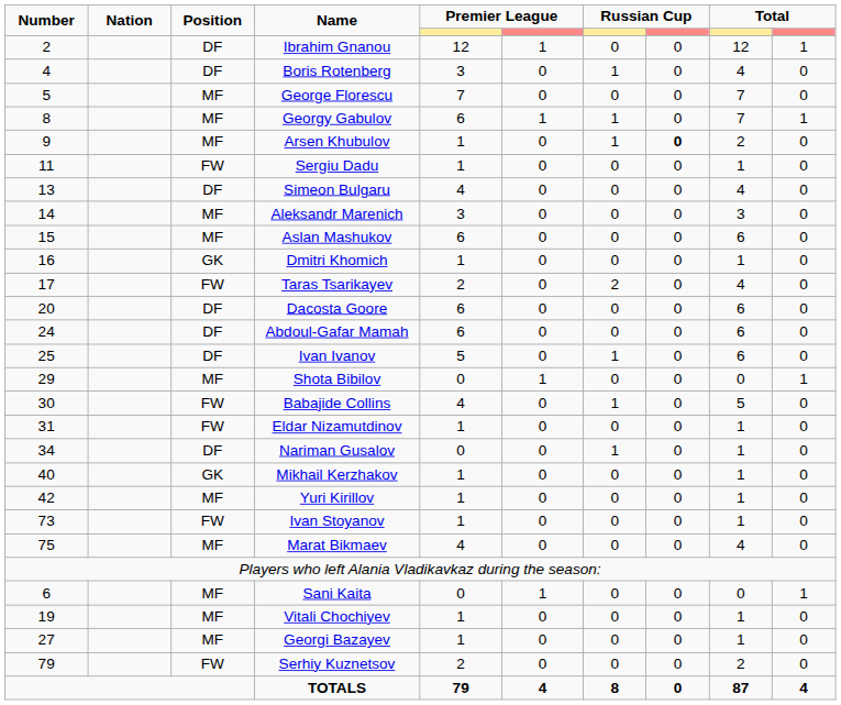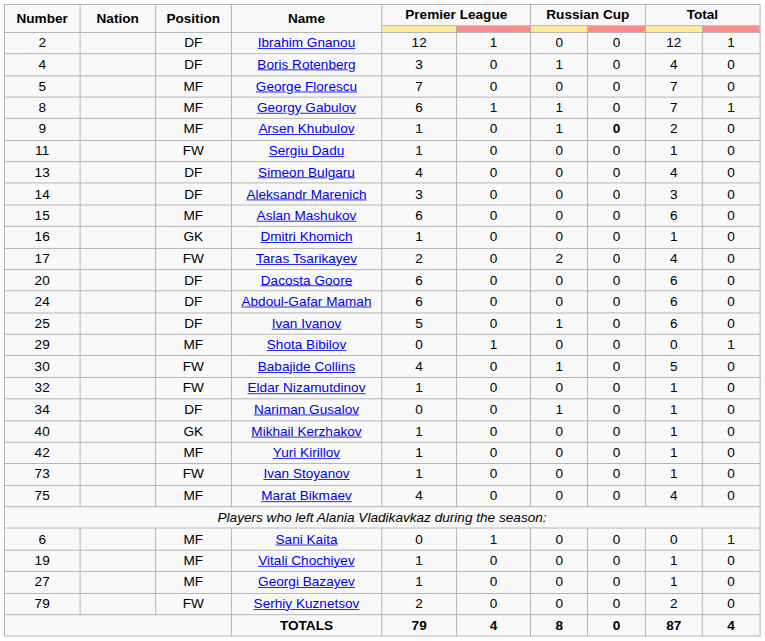 <table class="wikitable" style="font-size: 100%; text-align: center;">
 <tr>
 <td rowspan="2" width="10%" align="center"><strong>Number</strong></td>
 <td rowspan="2" width="10%" align="center"><strong>Nation</strong></td>
 <td rowspan="2" width="10%" align="center"><strong>Position</strong></td>
 <td rowspan="2" width="20%" align="center"><strong>Name</strong></td>
 <td colspan="2" align="center"><strong>Premier League</strong></td>
 <td colspan="2" align="center"><strong>Russian Cup</strong></td>
 <td colspan="2" align="center"><strong>Total</strong></td>
 </tr>
 <tr>
 <th width=80 style="background: #FFEE99"></th>
 <th width=80 style="background: #FF8888"></th>
 <th width=60 style="background: #FFEE99"></th>
 <th width=60 style="background: #FF8888"></th>
 <th width=60 style="background: #FFEE99"></th>
 <th width=60 style="background: #FF8888"></th>
 </tr>
 <tr>
 <td>2</td>
 <td></td>
 <td>DF</td>
 <td><a href='#'>Ibrahim Gnanou</a></td>
 <td>12</td>
 <td>1</td>
 <td>0</td>
 <td>0</td>
 <td>12</td>
 <td>1</td>
 </tr>
 <tr>
 <td>4</td>
 <td></td>
 <td>DF</td>
 <td><a href='#'>Boris Rotenberg</a></td>
 <td>3</td>
 <td>0</td>
 <td>1</td>
 <td>0</td>
 <td>4</td>
 <td>0</td>
 </tr>
 <tr>
 <td>5</td>
 <td></td>
 <td>MF</td>
 <td><a href='#'>George Florescu</a></td>
 <td>7</td>
 <td>0</td>
 <td>0</td>
 <td>0</td>
 <td>7</td>
 <td>0</td>
 </tr>
 <tr>
 <td>8</td>
 <td></td>
 <td>MF</td>
 <td><a href='#'>Georgy Gabulov</a></td>
 <td>6</td>
 <td>1</td>
 <td>1</td>
 <td>0</td>
 <td>7</td>
 <td>1</td>
 </tr>
 <tr>
 <td>9</td>
 <td></td>
 <td>MF</td>
 <td><a href='#'>Arsen Khubulov</a></td>
 <td>1</td>
 <td>0</td>
 <td>1</td>
 <td><strong>0</strong></td>
 <td>2</td>
 <td>0</td>
 </tr>
 <tr>
 <td>11</td>
 <td></td>
 <td>FW</td>
 <td><a href='#'>Sergiu Dadu</a></td>
 <td>1</td>
 <td>0</td>
 <td>0</td>
 <td>0</td>
 <td>1</td>
 <td>0</td>
 </tr>
 <tr>
 <td>13</td>
 <td></td>
 <td>DF</td>
 <td><a href='#'>Simeon Bulgaru</a></td>
 <td>4</td>
 <td>0</td>
 <td>0</td>
 <td>0</td>
 <td>4</td>
 <td>0</td>
 </tr>
 <tr>
 <td>14</td>
 <td></td>
-<td>MF</td>
+<td>DF</td>
 <td><a href='#'>Aleksandr Marenich</a></td>
 <td>3</td>
 <td>0</td>
 <td>0</td>
 <td>0</td>
 <td>3</td>
 <td>0</td>
 </tr>
 <tr>
 <td>15</td>
 <td></td>
 <td>MF</td>
 <td><a href='#'>Aslan Mashukov</a></td>
 <td>6</td>
 <td>0</td>
 <td>0</td>
 <td>0</td>
 <td>6</td>
 <td>0</td>
 </tr>
 <tr>
 <td>16</td>
 <td></td>
 <td>GK</td>
 <td><a href='#'>Dmitri Khomich</a></td>
 <td>1</td>
 <td>0</td>
 <td>0</td>
 <td>0</td>
 <td>1</td>
 <td>0</td>
 </tr>
 <tr>
 <td>17</td>
 <td></td>
 <td>FW</td>
 <td><a href='#'>Taras Tsarikayev</a></td>
 <td>2</td>
 <td>0</td>
 <td>2</td>
 <td>0</td>
 <td>4</td>
 <td>0</td>
 </tr>
 <tr>
 <td>20</td>
 <td></td>
 <td>DF</td>
 <td><a href='#'>Dacosta Goore</a></td>
 <td>6</td>
 <td>0</td>
 <td>0</td>
 <td>0</td>
 <td>6</td>
 <td>0</td>
 </tr>
 <tr>
 <td>24</td>
 <td></td>
 <td>DF</td>
 <td><a href='#'>Abdoul-Gafar Mamah</a></td>
 <td>6</td>
 <td>0</td>
 <td>0</td>
 <td>0</td>
 <td>6</td>
 <td>0</td>
 </tr>
 <tr>
 <td>25</td>
 <td></td>
 <td>DF</td>
 <td><a href='#'>Ivan Ivanov</a></td>
 <td>5</td>
 <td>0</td>
 <td>1</td>
 <td>0</td>
 <td>6</td>
 <td>0</td>
 </tr>
 <tr>
 <td>29</td>
 <td></td>
 <td>MF</td>
 <td><a href='#'>Shota Bibilov</a></td>
 <td>0</td>
 <td>1</td>
 <td>0</td>
 <td>0</td>
 <td>0</td>
 <td>1</td>
 </tr>
 <tr>
 <td>30</td>
 <td></td>
 <td>FW</td>
 <td><a href='#'>Babajide Collins</a></td>
 <td>4</td>
 <td>0</td>
 <td>1</td>
 <td>0</td>
 <td>5</td>
 <td>0</td>
 </tr>
 <tr>
-<td>31</td>
+<td>32</td>
 <td></td>
 <td>FW</td>
 <td><a href='#'>Eldar Nizamutdinov</a></td>
 <td>1</td>
 <td>0</td>
 <td>0</td>
 <td>0</td>
 <td>1</td>
 <td>0</td>
 </tr>
 <tr>
 <td>34</td>
 <td></td>
 <td>DF</td>
 <td><a href='#'>Nariman Gusalov</a></td>
 <td>0</td>
 <td>0</td>
 <td>1</td>
 <td>0</td>
 <td>1</td>
 <td>0</td>
 </tr>
 <tr>
 <td>40</td>
 <td></td>
 <td>GK</td>
 <td><a href='#'>Mikhail Kerzhakov</a></td>
 <td>1</td>
 <td>0</td>
 <td>0</td>
 <td>0</td>
 <td>1</td>
 <td>0</td>
 </tr>
 <tr>
 <td>42</td>
 <td></td>
 <td>MF</td>
 <td><a href='#'>Yuri Kirillov</a></td>
 <td>1</td>
 <td>0</td>
 <td>0</td>
 <td>0</td>
 <td>1</td>
 <td>0</td>
 </tr>
 <tr>
 <td>73</td>
 <td></td>
 <td>FW</td>
 <td><a href='#'>Ivan Stoyanov</a></td>
 <td>1</td>
 <td>0</td>
 <td>0</td>
 <td>0</td>
 <td>1</td>
 <td>0</td>
 </tr>
 <tr>
 <td>75</td>
 <td></td>
 <td>MF</td>
 <td><a href='#'>Marat Bikmaev</a></td>
 <td>4</td>
 <td>0</td>
 <td>0</td>
 <td>0</td>
 <td>4</td>
 <td>0</td>
 </tr>
 <tr>
 <td colspan="13"><em>Players who left Alania Vladikavkaz during the season:</em></td>
 </tr>
 <tr>
 <td>6</td>
 <td></td>
 <td>MF</td>
 <td><a href='#'>Sani Kaita</a></td>
 <td>0</td>
 <td>1</td>
 <td>0</td>
 <td>0</td>
 <td>0</td>
 <td>1</td>
 </tr>
 <tr>
 <td>19</td>
 <td></td>
 <td>MF</td>
 <td><a href='#'>Vitali Chochiyev</a></td>
 <td>1</td>
 <td>0</td>
 <td>0</td>
 <td>0</td>
 <td>1</td>
 <td>0</td>
 </tr>
 <tr>
 <td>27</td>
 <td></td>
 <td>MF</td>
 <td><a href='#'>Georgi Bazayev</a></td>
 <td>1</td>
 <td>0</td>
 <td>0</td>
 <td>0</td>
 <td>1</td>
 <td>0</td>
 </tr>
 <tr>
 <td>79</td>
 <td></td>
 <td>FW</td>
 <td><a href='#'>Serhiy Kuznetsov</a></td>
 <td>2</td>
 <td>0</td>
 <td>0</td>
 <td>0</td>
 <td>2</td>
 <td>0</td>
 </tr>
 <tr>
 <td colspan="3"></td>
 <td><strong>TOTALS</strong></td>
 <td><strong>79</strong></td>
 <td><strong>4</strong></td>
 <td><strong>8</strong></td>
 <td><strong>0</strong></td>
 <td><strong>87</strong></td>
 <td><strong>4</strong></td>
 </tr>
 </table>
